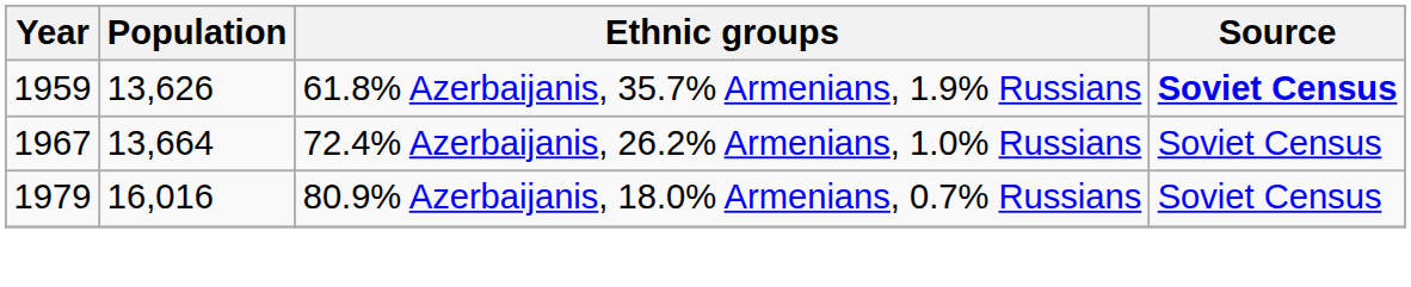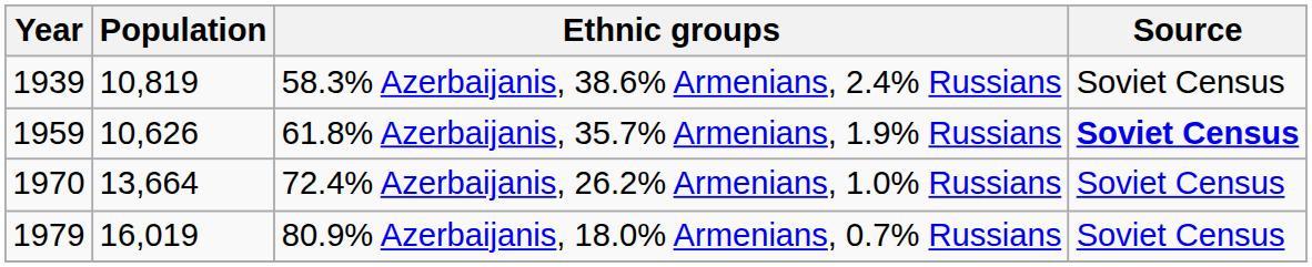 <table class="wikitable">
 <tr>
 <th>Year</th>
 <th>Population</th>
 <th>Ethnic groups</th>
 <th>Source</th>
 </tr>
 <tr>
+<td>1939</td>
+<td>10,819</td>
+<td>58.3% <a href='#'>Azerbaijanis</a>, 38.6% <a href='#'>Armenians</a>, 2.4% <a href='#'>Russians</a></td>
+<td>Soviet Census</td>
+</tr>
+<tr>
 <td>1959</td>
-<td>13,626</td>
+<td>10,626</td>
 <td>61.8% <a href='#'>Azerbaijanis</a>, 35.7% <a href='#'>Armenians</a>, 1.9% <a href='#'>Russians</a></td>
 <td><strong><a href='#'>Soviet Census</a></strong></td>
 </tr>
 <tr>
-<td>1967</td>
+<td>1970</td>
 <td>13,664</td>
 <td>72.4% <a href='#'>Azerbaijanis</a>, 26.2% <a href='#'>Armenians</a>, 1.0% <a href='#'>Russians</a></td>
 <td><a href='#'>Soviet Census</a></td>
 </tr>
 <tr>
 <td>1979</td>
-<td>16,016</td>
+<td>16,019</td>
 <td>80.9% <a href='#'>Azerbaijanis</a>, 18.0% <a href='#'>Armenians</a>, 0.7% <a href='#'>Russians</a></td>
 <td><a href='#'>Soviet Census</a></td>
 </tr>
 <tr>
 </tr>
 </table>
